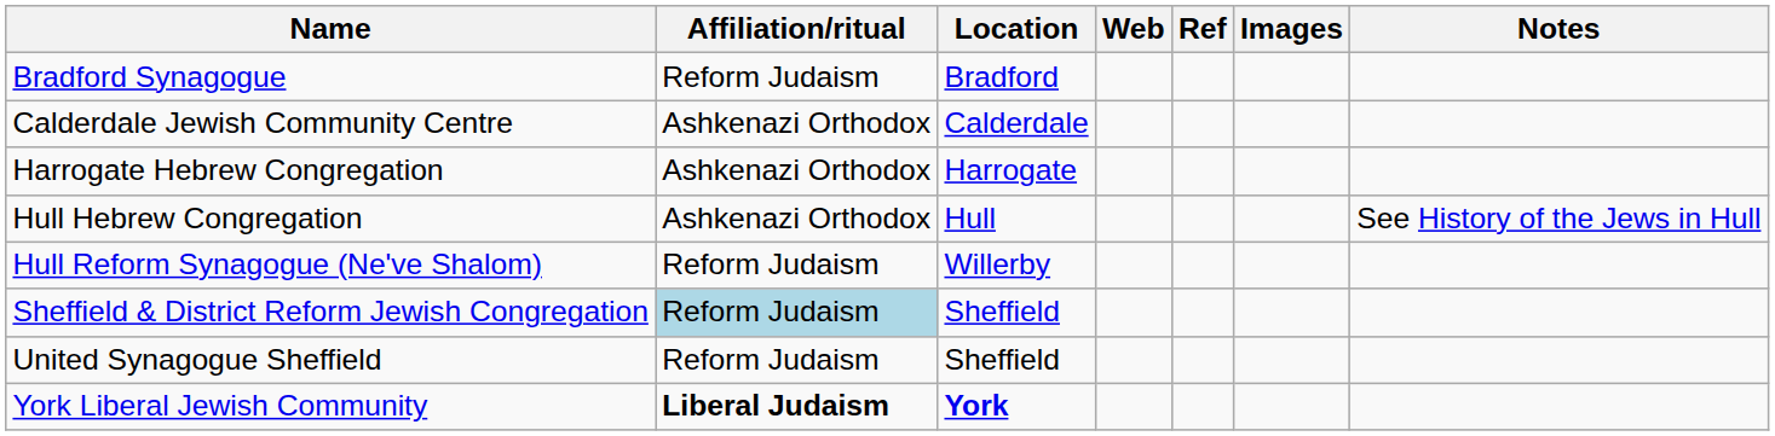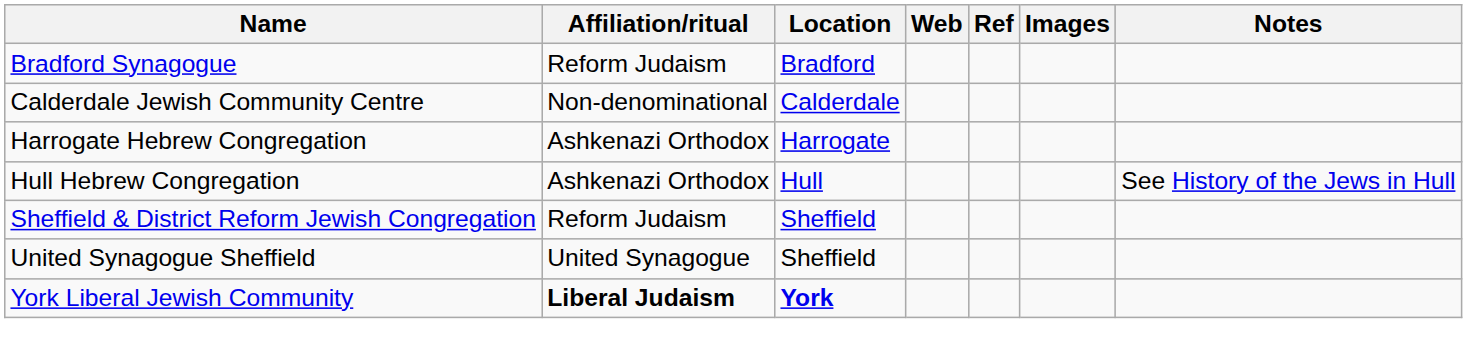 <table class="wikitable sortable">
 <tr>
 <th>Name</th>
 <th>Affiliation/ritual</th>
 <th>Location</th>
 <th>Web</th>
 <th>Ref</th>
 <th>Images</th>
 <th>Notes</th>
 </tr>
 <tr>
 <td><a href='#'>Bradford Synagogue</a></td>
 <td>Reform Judaism</td>
 <td><a href='#'>Bradford</a></td>
 <td></td>
 <td></td>
 <td></td>
 <td></td>
 </tr>
 <tr>
 <td>Calderdale Jewish Community Centre</td>
-<td>Ashkenazi Orthodox</td>
+<td>Non-denominational</td>
 <td><a href='#'>Calderdale</a></td>
 <td></td>
 <td></td>
 <td></td>
 </tr>
 <tr>
 <td>Harrogate Hebrew Congregation</td>
 <td>Ashkenazi Orthodox</td>
 <td><a href='#'>Harrogate</a></td>
 <td></td>
 <td></td>
 <td></td>
 <td></td>
 </tr>
 <tr>
 <td>Hull Hebrew Congregation</td>
 <td>Ashkenazi Orthodox</td>
 <td><a href='#'>Hull</a></td>
 <td></td>
 <td></td>
 <td></td>
 <td>See <a href='#'>History of the Jews in Hull</a></td>
 </tr>
 <tr>
-<td><a href='#'>Hull Reform Synagogue (Ne've Shalom)</a></td>
+<td><a href='#'>Sheffield & District Reform Jewish Congregation</a></td>
 <td>Reform Judaism</td>
-<td><a href='#'>Willerby</a></td>
-<td></td>
-<td></td>
-<td></td>
-<td></td>
-</tr>
-<tr>
-<td><a href='#'>Sheffield & District Reform Jewish Congregation</a></td>
-<td style="background: lightblue;">Reform Judaism</td>
 <td><a href='#'>Sheffield</a></td>
 <td></td>
 <td></td>
 <td></td>
 <td></td>
 </tr>
 <tr>
 <td>United Synagogue Sheffield</td>
-<td>Reform Judaism</td>
+<td>United Synagogue</td>
 <td>Sheffield</td>
 <td></td>
 <td></td>
 <td></td>
 <td></td>
 </tr>
 <tr>
 <td><a href='#'>York Liberal Jewish Community</a></td>
 <td><strong>Liberal Judaism</strong></td>
 <td><strong><a href='#'>York</a></strong></td>
 <td></td>
 <td></td>
 <td></td>
 <td></td>
 </tr>
 </table>
